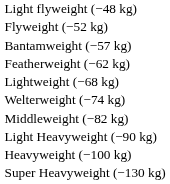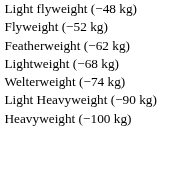 <table>
 <tr>
 <td>Light flyweight (−48 kg)<br></td>
 <td></td>
 <td></td>
 <td></td>
 </tr>
 <tr>
 <td>Flyweight (−52 kg)<br></td>
-<td></td>
-<td></td>
-<td></td>
-</tr>
-<tr>
-<td>Bantamweight (−57 kg)<br></td>
 <td></td>
 <td></td>
 <td></td>
 </tr>
 <tr>
 <td>Featherweight (−62 kg)<br></td>
 <td></td>
 <td></td>
 <td></td>
 </tr>
 <tr>
 <td>Lightweight (−68 kg)<br></td>
 <td></td>
 <td></td>
 <td></td>
 </tr>
 <tr>
 <td>Welterweight (−74 kg)<br></td>
 <td></td>
 <td></td>
 <td></td>
 </tr>
 <tr>
-<td>Middleweight (−82 kg)<br></td>
-<td></td>
-<td></td>
-<td></td>
-</tr>
-<tr>
 <td>Light Heavyweight (−90 kg)<br></td>
 <td></td>
 <td></td>
 <td></td>
 </tr>
 <tr>
 <td>Heavyweight (−100 kg)<br></td>
 <td></td>
 <td></td>
 <td></td>
 </tr>
-<tr>
-<td>Super Heavyweight (−130 kg)<br></td>
-<td></td>
-<td></td>
-<td></td>
-</tr>
 </table>
